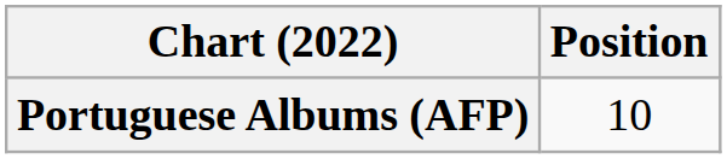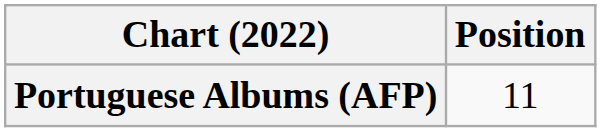 <table class="wikitable sortable plainrowheaders" style="text-align:center">
 <tr>
 <th scope="col">Chart (2022)</th>
 <th scope="col">Position</th>
 </tr>
 <tr>
 <th scope="row">Portuguese Albums (AFP)</th>
-<td>10</td>
+<td>11</td>
 </tr>
 </table>
